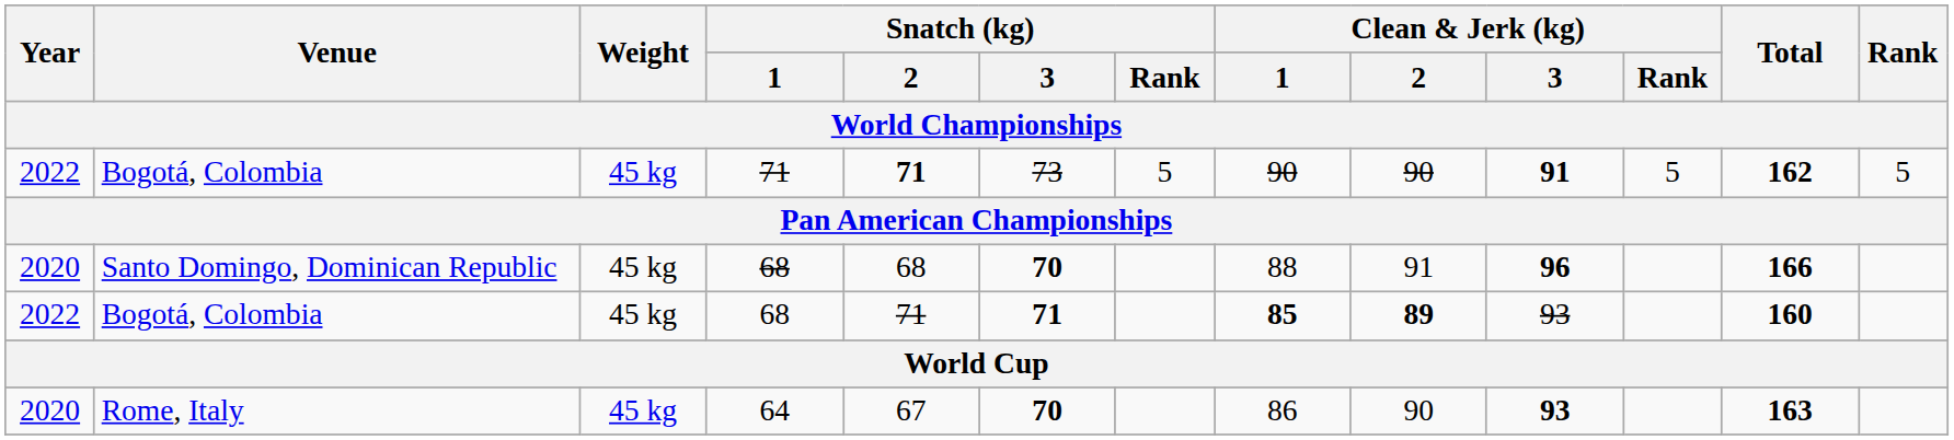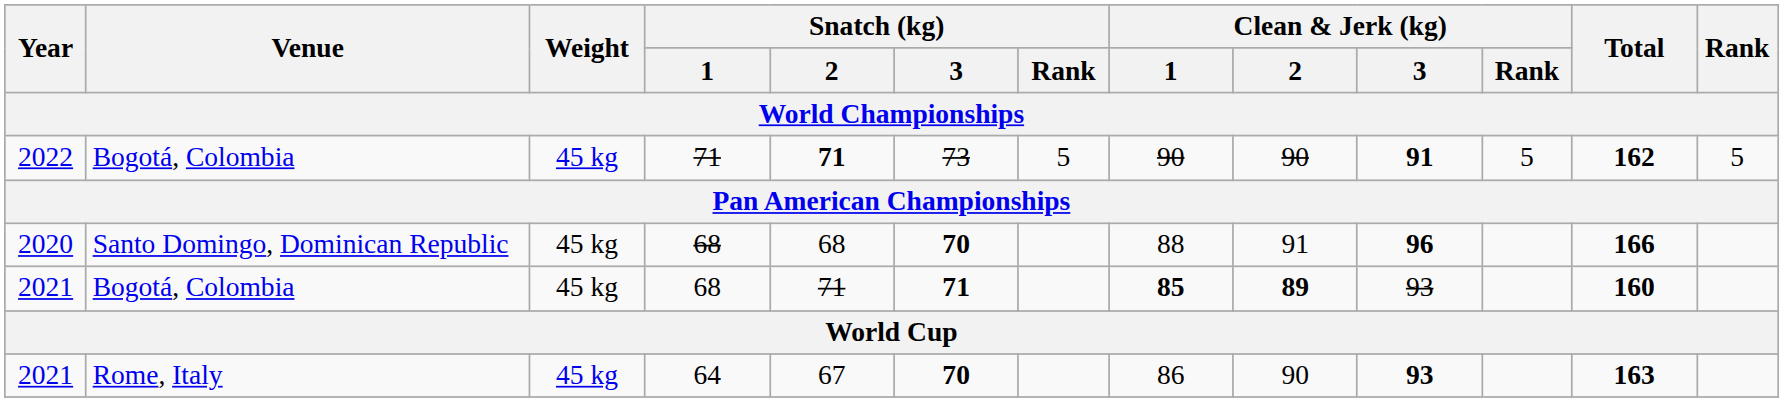 <table class = "wikitable" style="text-align:center;">
 <tr>
 <th rowspan=2 width=40>Year</th>
 <th rowspan=2 width=250>Venue</th>
 <th rowspan=2 width=60>Weight</th>
 <th colspan=4>Snatch (kg)</th>
 <th colspan=4>Clean & Jerk (kg)</th>
 <th rowspan=2 width=65>Total</th>
 <th rowspan=2 width=40>Rank</th>
 </tr>
 <tr>
 <th width=65>1</th>
 <th width=65>2</th>
 <th width=65>3</th>
 <th width=45>Rank</th>
 <th width=65>1</th>
 <th width=65>2</th>
 <th width=65>3</th>
 <th width=45>Rank</th>
 </tr>
 <tr>
 <th colspan=13><a href='#'>World Championships</a></th>
 </tr>
 <tr>
 <td><a href='#'>2022</a></td>
 <td align=left> <a href='#'>Bogotá</a>, <a href='#'>Colombia</a></td>
 <td><a href='#'>45 kg</a></td>
 <td><s>71</s></td>
 <td><strong>71</strong></td>
 <td><s>73</s></td>
 <td>5</td>
 <td><s>90</s></td>
 <td><s>90</s></td>
 <td><strong>91</strong></td>
 <td>5</td>
 <td><strong>162</strong></td>
 <td>5</td>
 </tr>
 <tr>
 <th colspan=13><a href='#'>Pan American Championships</a></th>
 </tr>
 <tr>
 <td><a href='#'>2020</a></td>
 <td align=left> <a href='#'>Santo Domingo</a>, <a href='#'>Dominican Republic</a></td>
 <td>45 kg</td>
 <td><s>68</s></td>
 <td>68</td>
 <td><strong>70</strong></td>
 <td></td>
 <td>88</td>
 <td>91</td>
 <td><strong>96</strong></td>
 <td></td>
 <td><strong>166</strong></td>
 <td></td>
 </tr>
 <tr>
-<td><a href='#'>2022</a></td>
+<td><a href='#'>2021</a></td>
 <td align=left> <a href='#'>Bogotá</a>, <a href='#'>Colombia</a></td>
 <td>45 kg</td>
 <td>68</td>
 <td><s>71</s></td>
 <td><strong>71</strong></td>
 <td></td>
 <td><strong>85</strong></td>
 <td><strong>89</strong></td>
 <td><s>93</s></td>
 <td></td>
 <td><strong>160</strong></td>
 <td></td>
 </tr>
 <tr>
 <th colspan=13>World Cup</th>
 </tr>
 <tr>
-<td><a href='#'>2020</a></td>
+<td><a href='#'>2021</a></td>
 <td align=left> <a href='#'>Rome</a>, <a href='#'>Italy</a></td>
 <td><a href='#'>45 kg</a></td>
 <td>64</td>
 <td>67</td>
 <td><strong>70</strong></td>
 <td></td>
 <td>86</td>
 <td>90</td>
 <td><strong>93</strong></td>
 <td></td>
 <td><strong>163</strong></td>
 <td></td>
 </tr>
 </table>
